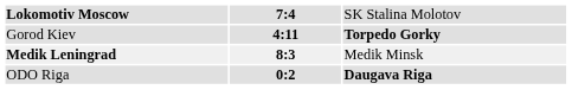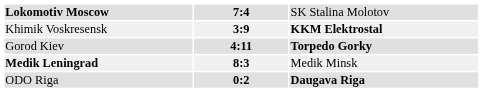 <table width="70%">
 <tr bgcolor="#e0e0e0">
 <td style="width:40%;"><strong>Lokomotiv Moscow</strong></td>
 <td style="width:20%;" align="center"><strong>7:4</strong></td>
 <td style="width:40%;">SK Stalina Molotov</td>
+</tr>
+<tr bgcolor="#f0f0f0">
+<td>Khimik Voskresensk</td>
+<td align="center"><strong>3:9</strong></td>
+<td><strong>KKM Elektrostal</strong></td>
 </tr>
 <tr bgcolor="#e0e0e0">
 <td>Gorod Kiev</td>
 <td align="center"><strong>4:11</strong></td>
 <td><strong>Torpedo Gorky</strong></td>
 </tr>
 <tr bgcolor="#f0f0f0">
 <td><strong>Medik Leningrad</strong></td>
 <th><strong>8:3</strong></th>
 <td>Medik Minsk</td>
 </tr>
 <tr bgcolor="#e0e0e0">
 <td>ODO Riga</td>
 <td align="center"><strong>0:2</strong></td>
 <td><strong>Daugava Riga</strong></td>
 </tr>
 </table>
